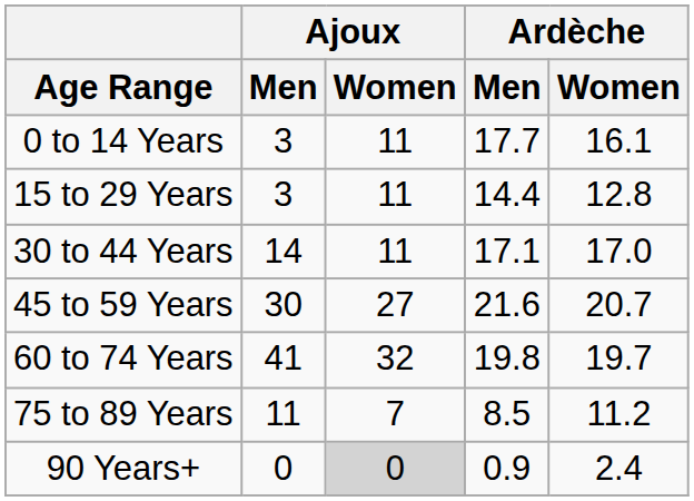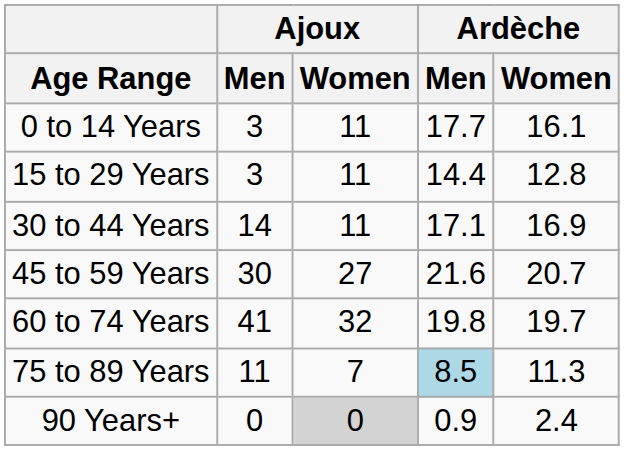 <table class="wikitable" style="text-align:center;">
 <tr>
 <th></th>
 <th colspan=2><strong>Ajoux</strong></th>
 <th colspan=2><strong>Ardèche</strong></th>
 </tr>
 <tr>
 <th><strong>Age Range</strong></th>
 <th><strong>Men</strong></th>
 <th><strong>Women</strong></th>
 <th><strong>Men</strong></th>
 <th><strong>Women</strong></th>
 </tr>
 <tr>
 <td>0 to 14 Years</td>
 <td>3</td>
 <td>11</td>
 <td>17.7</td>
 <td>16.1</td>
 </tr>
 <tr>
 <td>15 to 29 Years</td>
 <td>3</td>
 <td>11</td>
 <td>14.4</td>
 <td>12.8</td>
 </tr>
 <tr>
 <td>30 to 44 Years</td>
 <td>14</td>
 <td>11</td>
 <td>17.1</td>
-<td>17.0</td>
+<td>16.9</td>
 </tr>
 <tr>
 <td>45 to 59 Years</td>
 <td>30</td>
 <td>27</td>
 <td>21.6</td>
 <td>20.7</td>
 </tr>
 <tr>
 <td>60 to 74 Years</td>
 <td>41</td>
 <td>32</td>
 <td>19.8</td>
 <td>19.7</td>
 </tr>
 <tr>
 <td>75 to 89 Years</td>
 <td>11</td>
 <td>7</td>
-<td>8.5</td>
-<td>11.2</td>
+<td style="background: lightblue;">8.5</td>
+<td>11.3</td>
 </tr>
 <tr>
 <td>90 Years+</td>
 <td>0</td>
 <td style="background: lightgrey;">0</td>
 <td>0.9</td>
 <td>2.4</td>
 </tr>
 </table>
